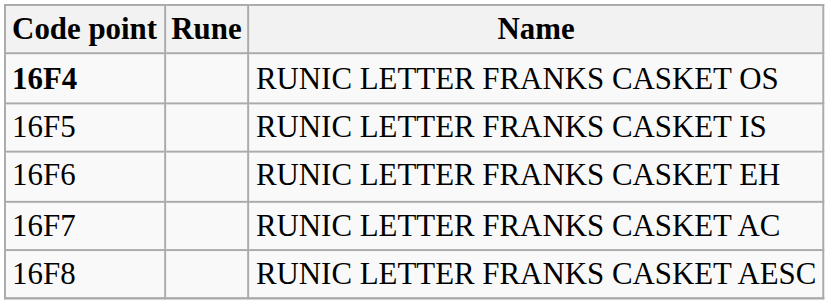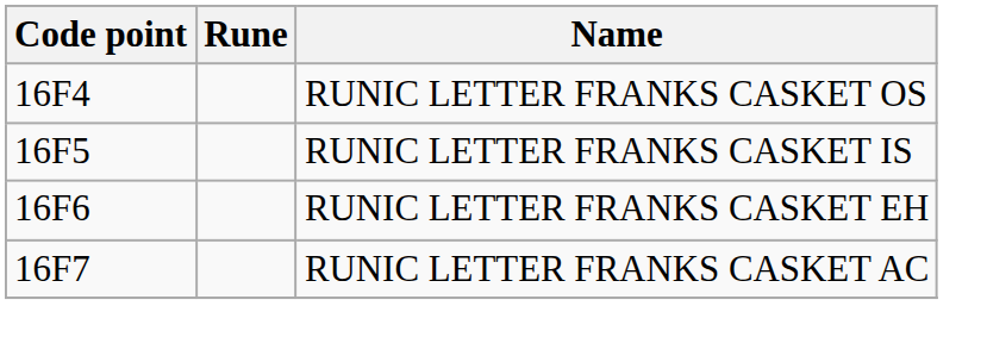 <table class=wikitable>
 <tr>
 <th>Code point</th>
 <th>Rune</th>
 <th>Name</th>
 </tr>
 <tr>
-<td><strong>16F4</strong></td>
+<td>16F4</td>
 <td></td>
 <td>RUNIC LETTER FRANKS CASKET OS</td>
 </tr>
 <tr>
 <td>16F5</td>
 <td></td>
 <td>RUNIC LETTER FRANKS CASKET IS</td>
 </tr>
 <tr>
 <td>16F6</td>
 <td></td>
 <td>RUNIC LETTER FRANKS CASKET EH</td>
 </tr>
 <tr>
 <td>16F7</td>
 <td></td>
 <td>RUNIC LETTER FRANKS CASKET AC</td>
 </tr>
 <tr>
-<td>16F8</td>
-<td></td>
-<td>RUNIC LETTER FRANKS CASKET AESC</td>
-</tr>
-<tr>
 </tr>
 </table>
